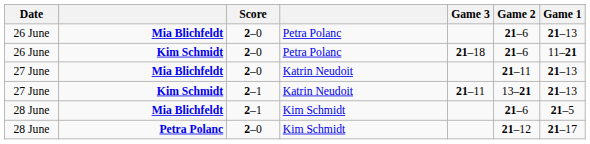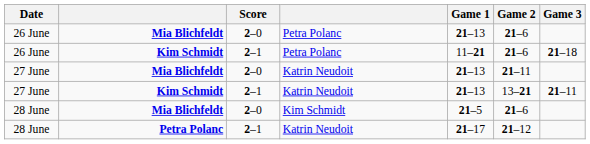 <table class="wikitable" style="text-align: center; font-size:90% ">
 <tr>
 <th width="60">Date</th>
 <th align="right" width="200"></th>
 <th width="60">Score</th>
 <th align="left" width="200"></th>
+<th width="50">Game 1</th>
+<th width="50">Game 2</th>
 <th width="50">Game 3</th>
-<th width="50">Game 2</th>
-<th width="50">Game 1</th>
 </tr>
 <tr>
 <td>26 June</td>
 <td align="right"><strong><a href='#'>Mia Blichfeldt</a> </strong></td>
 <td align="center"><strong>2</strong>–0</td>
 <td align="left"> <a href='#'>Petra Polanc</a></td>
+<td><strong>21</strong>–13</td>
+<td><strong>21</strong>–6</td>
 <td></td>
-<td><strong>21</strong>–6</td>
-<td><strong>21</strong>–13</td>
 </tr>
 <tr>
 <td>26 June</td>
 <td align="right"><strong><a href='#'>Kim Schmidt</a> </strong></td>
-<td><strong>2</strong>–0</td>
+<td align="center"><strong>2</strong>–1</td>
 <td align="left"> <a href='#'>Petra Polanc</a></td>
+<td>11–<strong>21</strong></td>
+<td><strong>21</strong>–6</td>
 <td><strong>21</strong>–18</td>
-<td><strong>21</strong>–6</td>
-<td>11–<strong>21</strong></td>
 </tr>
 <tr>
 <td>27 June</td>
 <td align="right"><strong><a href='#'>Mia Blichfeldt</a> </strong></td>
 <td><strong>2</strong>–0</td>
 <td align="left"> <a href='#'>Katrin Neudoit</a></td>
+<td><strong>21</strong>–13</td>
+<td><strong>21</strong>–11</td>
 <td></td>
-<td><strong>21</strong>–11</td>
-<td><strong>21</strong>–13</td>
 </tr>
 <tr>
 <td>27 June</td>
 <td align="right"><strong><a href='#'>Kim Schmidt</a> </strong></td>
 <td><strong>2</strong>–1</td>
 <td align="left"> <a href='#'>Katrin Neudoit</a></td>
+<td><strong>21</strong>–13</td>
+<td>13–<strong>21</strong></td>
 <td><strong>21</strong>–11</td>
-<td>13–<strong>21</strong></td>
-<td><strong>21</strong>–13</td>
 </tr>
 <tr>
 <td>28 June</td>
 <td align="right"><strong><a href='#'>Mia Blichfeldt</a> </strong></td>
-<td align="center"><strong>2</strong>–1</td>
+<td><strong>2</strong>–0</td>
 <td align="left"> <a href='#'>Kim Schmidt</a></td>
+<td><strong>21</strong>–5</td>
+<td><strong>21</strong>–6</td>
 <td></td>
-<td><strong>21</strong>–6</td>
-<td><strong>21</strong>–5</td>
 </tr>
 <tr>
 <td>28 June</td>
 <td align="right"><strong><a href='#'>Petra Polanc</a> </strong></td>
-<td><strong>2</strong>–0</td>
-<td align="left"> <a href='#'>Kim Schmidt</a></td>
+<td align="center"><strong>2</strong>–1</td>
+<td align="left"> <a href='#'>Katrin Neudoit</a></td>
+<td><strong>21</strong>–17</td>
+<td><strong>21</strong>–12</td>
 <td></td>
-<td><strong>21</strong>–12</td>
-<td><strong>21</strong>–17</td>
 </tr>
 </table>
